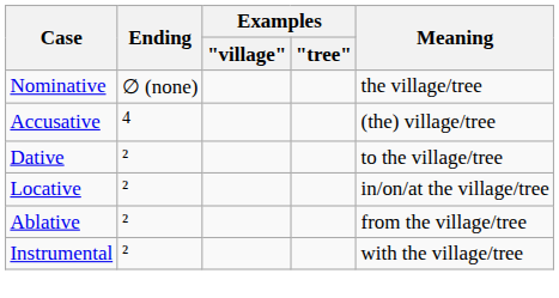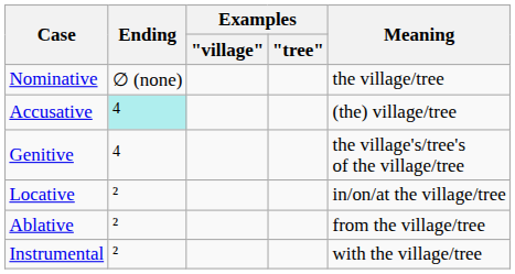 <table class="wikitable">
 <tr>
 <th rowspan="2">Case</th>
 <th rowspan="2">Ending</th>
 <th colspan="2">Examples</th>
 <th rowspan="2">Meaning</th>
 </tr>
 <tr>
 <th> "village"</th>
 <th> "tree"</th>
 </tr>
 <tr>
 <td><a href='#'>Nominative</a></td>
 <td>∅ (none)</td>
 <td></td>
 <td></td>
 <td>the village/tree</td>
 </tr>
 <tr>
 <td><a href='#'>Accusative</a></td>
-<td> <sup>4</sup></td>
+<td style="background: paleturquoise;"> <sup>4</sup></td>
 <td></td>
 <td></td>
 <td>(the) village/tree</td>
 </tr>
 <tr>
-<td><a href='#'>Dative</a></td>
-<td> ²</td>
+<td><a href='#'>Genitive</a></td>
+<td> <sup>4</sup></td>
 <td></td>
 <td></td>
-<td>to the village/tree</td>
+<td>the village's/tree's<br>of the village/tree</td>
 </tr>
 <tr>
 <td><a href='#'>Locative</a></td>
 <td> ²</td>
 <td></td>
 <td></td>
 <td>in/on/at the village/tree</td>
 </tr>
 <tr>
 <td><a href='#'>Ablative</a></td>
 <td> ²</td>
 <td></td>
 <td></td>
 <td>from the village/tree</td>
 </tr>
 <tr>
 <td><a href='#'>Instrumental</a></td>
 <td> ²</td>
 <td></td>
 <td></td>
 <td>with the village/tree</td>
 </tr>
 </table>
